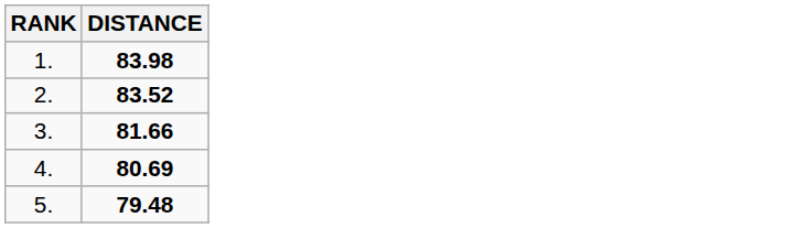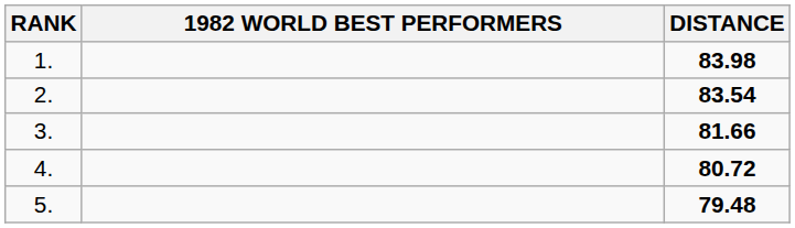 <table class="wikitable" style="border-collapse: collapse; font-size: 90%;">
 <tr>
 <th>RANK</th>
+<th align="center" style="width: 25em">1982 WORLD BEST PERFORMERS</th>
 <th align="center" style="width: 5em">DISTANCE</th>
 </tr>
 <tr>
 <td align="center">1.</td>
+<td></td>
 <td align="center"><strong>83.98</strong></td>
 </tr>
 <tr>
 <td align="center">2.</td>
-<td align="center"><strong>83.52</strong></td>
+<td></td>
+<td align="center"><strong>83.54</strong></td>
 </tr>
 <tr>
 <td align="center">3.</td>
+<td></td>
 <td align="center"><strong>81.66</strong></td>
 </tr>
 <tr>
 <td align="center">4.</td>
-<td align="center"><strong>80.69</strong></td>
+<td></td>
+<td align="center"><strong>80.72</strong></td>
 </tr>
 <tr>
 <td align="center">5.</td>
+<td></td>
 <td align="center"><strong>79.48</strong></td>
 </tr>
 </table>
